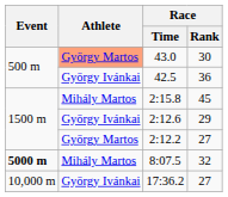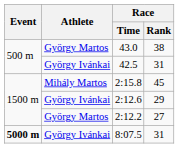 <table class="wikitable" border="1" style="font-size:90%">
 <tr>
 <th rowspan=2>Event</th>
 <th rowspan=2>Athlete</th>
 <th colspan=2>Race</th>
 </tr>
 <tr>
 <th>Time</th>
 <th>Rank</th>
 </tr>
 <tr>
 <td rowspan=2>500 m</td>
-<td style="background: lightsalmon;"><a href='#'>György Martos</a></td>
+<td><a href='#'>György Martos</a></td>
 <td align=center>43.0</td>
-<td align=center>30</td>
+<td align=center>38</td>
 </tr>
 <tr>
 <td><a href='#'>György Ivánkai</a></td>
 <td align=center>42.5</td>
-<td align=center>36</td>
+<td align=center>31</td>
 </tr>
 <tr>
 <td rowspan=3>1500 m</td>
 <td><a href='#'>Mihály Martos</a></td>
 <td align=center>2:15.8</td>
 <td align=center>45</td>
 </tr>
 <tr>
 <td><a href='#'>György Ivánkai</a></td>
 <td align=center>2:12.6</td>
 <td align=center>29</td>
 </tr>
 <tr>
 <td><a href='#'>György Martos</a></td>
 <td align=center>2:12.2</td>
 <td align=center>27</td>
 </tr>
 <tr>
 <td><strong>5000 m</strong></td>
-<td><a href='#'>Mihály Martos</a></td>
+<td><a href='#'>György Ivánkai</a></td>
 <td align=center>8:07.5</td>
-<td align=center>32</td>
-</tr>
-<tr>
-<td>10,000 m</td>
-<td><a href='#'>György Ivánkai</a></td>
-<td align=center>17:36.2</td>
-<td align=center>27</td>
+<td align=center>31</td>
 </tr>
 </table>
